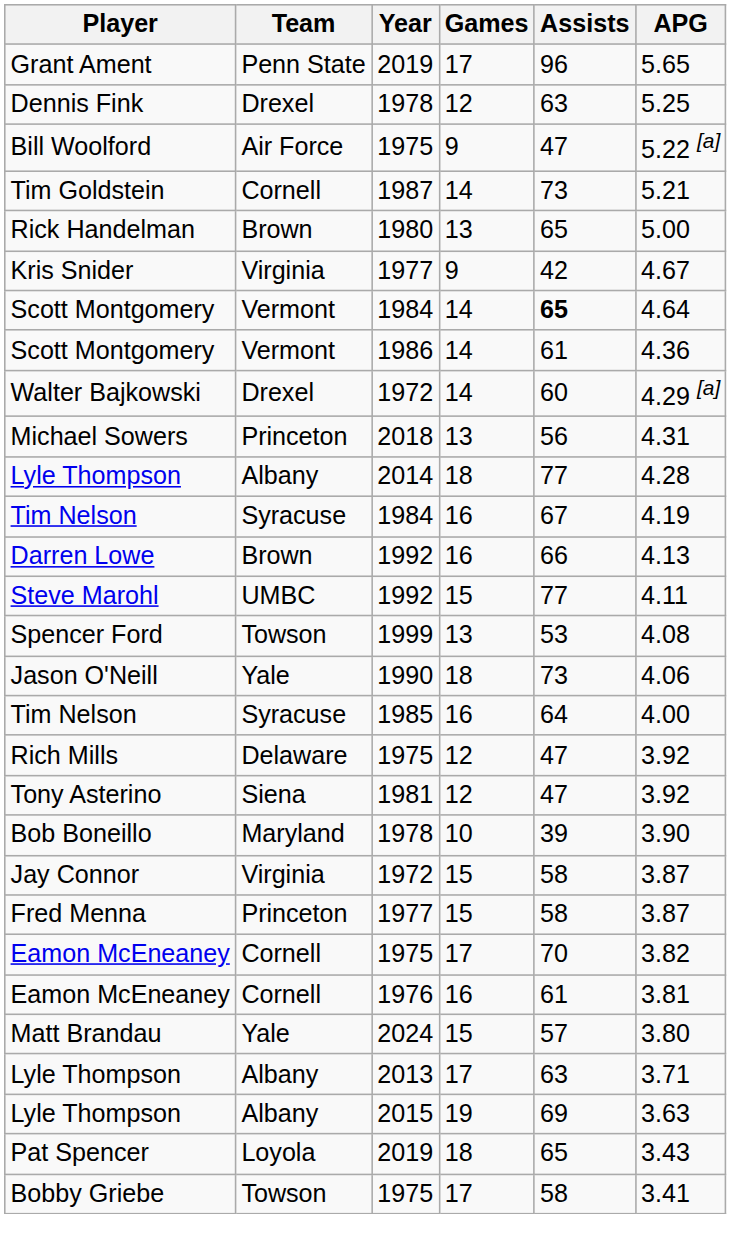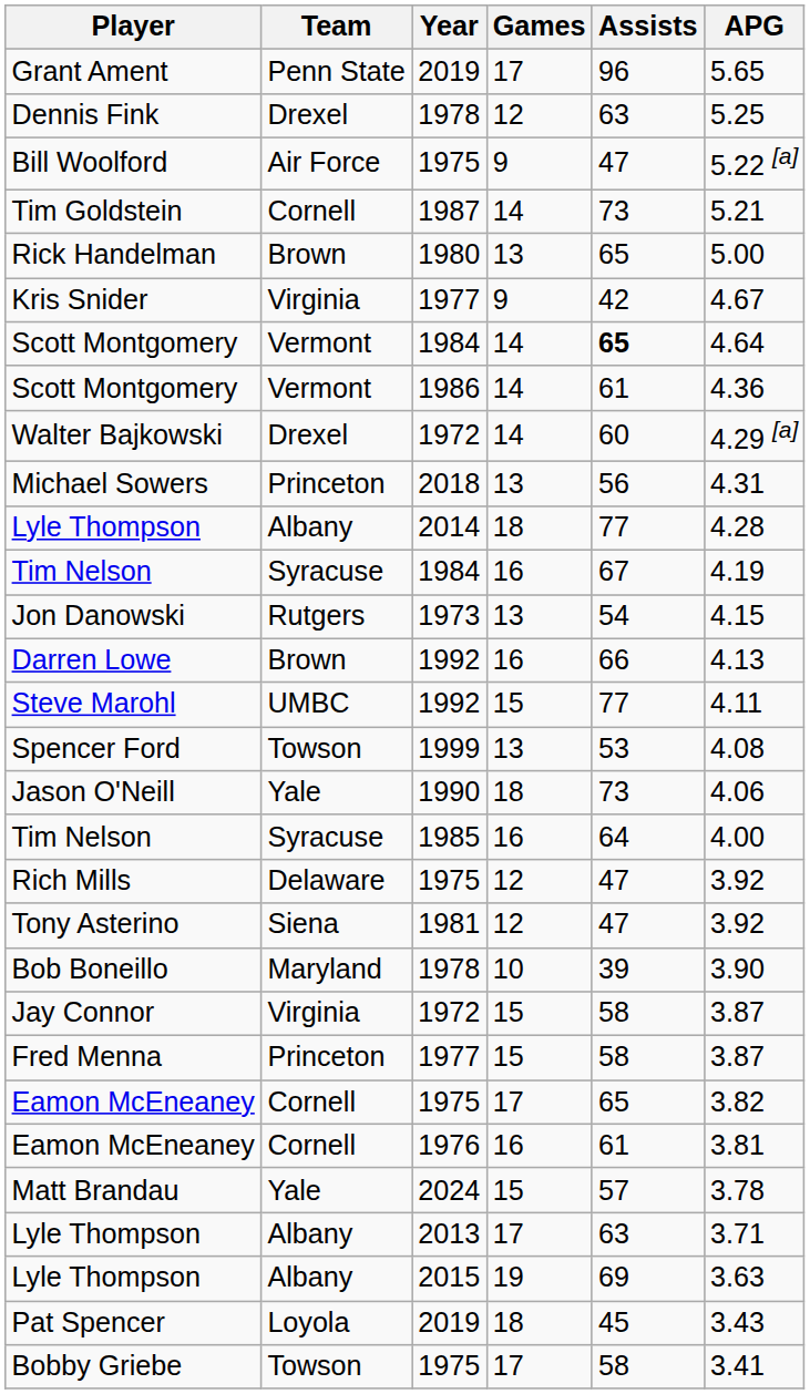 <table class="wikitable sortable">
 <tr>
 <th>Player</th>
 <th>Team</th>
 <th>Year</th>
 <th>Games</th>
 <th>Assists</th>
 <th>APG</th>
 </tr>
 <tr>
 <td>Grant Ament</td>
 <td>Penn State</td>
 <td>2019</td>
 <td>17</td>
 <td>96</td>
 <td>5.65</td>
 </tr>
 <tr>
 <td>Dennis Fink</td>
 <td>Drexel</td>
 <td>1978</td>
 <td>12</td>
 <td>63</td>
 <td>5.25</td>
 </tr>
 <tr>
 <td>Bill Woolford</td>
 <td>Air Force</td>
 <td>1975</td>
 <td>9</td>
 <td>47</td>
 <td>5.22 <sup><em>[a]</em></sup></td>
 </tr>
 <tr>
 <td>Tim Goldstein</td>
 <td>Cornell</td>
 <td>1987</td>
 <td>14</td>
 <td>73</td>
 <td>5.21</td>
 </tr>
 <tr>
 <td>Rick Handelman</td>
 <td>Brown</td>
 <td>1980</td>
 <td>13</td>
 <td>65</td>
 <td>5.00</td>
 </tr>
 <tr>
 <td>Kris Snider</td>
 <td>Virginia</td>
 <td>1977</td>
 <td>9</td>
 <td>42</td>
 <td>4.67</td>
 </tr>
 <tr>
 <td>Scott Montgomery</td>
 <td>Vermont</td>
 <td>1984</td>
 <td>14</td>
 <td><strong>65</strong></td>
 <td>4.64</td>
 </tr>
 <tr>
 <td>Scott Montgomery</td>
 <td>Vermont</td>
 <td>1986</td>
 <td>14</td>
 <td>61</td>
 <td>4.36</td>
 </tr>
 <tr>
 <td>Walter Bajkowski</td>
 <td>Drexel</td>
 <td>1972</td>
 <td>14</td>
 <td>60</td>
 <td>4.29 <sup><em>[a]</em></sup></td>
 </tr>
 <tr>
 <td>Michael Sowers</td>
 <td>Princeton</td>
 <td>2018</td>
 <td>13</td>
 <td>56</td>
 <td>4.31</td>
 </tr>
 <tr>
 <td><a href='#'>Lyle Thompson</a></td>
 <td>Albany</td>
 <td>2014</td>
 <td>18</td>
 <td>77</td>
 <td>4.28</td>
 </tr>
 <tr>
 <td><a href='#'>Tim Nelson</a></td>
 <td>Syracuse</td>
 <td>1984</td>
 <td>16</td>
 <td>67</td>
 <td>4.19</td>
 </tr>
 <tr>
+<td>Jon Danowski</td>
+<td>Rutgers</td>
+<td>1973</td>
+<td>13</td>
+<td>54</td>
+<td>4.15</td>
+</tr>
+<tr>
 <td><a href='#'>Darren Lowe</a></td>
 <td>Brown</td>
 <td>1992</td>
 <td>16</td>
 <td>66</td>
 <td>4.13</td>
 </tr>
 <tr>
 <td><a href='#'>Steve Marohl</a></td>
 <td>UMBC</td>
 <td>1992</td>
 <td>15</td>
 <td>77</td>
 <td>4.11</td>
 </tr>
 <tr>
 <td>Spencer Ford</td>
 <td>Towson</td>
 <td>1999</td>
 <td>13</td>
 <td>53</td>
 <td>4.08</td>
 </tr>
 <tr>
 <td>Jason O'Neill</td>
 <td>Yale</td>
 <td>1990</td>
 <td>18</td>
 <td>73</td>
 <td>4.06</td>
 </tr>
 <tr>
 <td>Tim Nelson</td>
 <td>Syracuse</td>
 <td>1985</td>
 <td>16</td>
 <td>64</td>
 <td>4.00</td>
 </tr>
 <tr>
 <td>Rich Mills</td>
 <td>Delaware</td>
 <td>1975</td>
 <td>12</td>
 <td>47</td>
 <td>3.92</td>
 </tr>
 <tr>
 <td>Tony Asterino</td>
 <td>Siena</td>
 <td>1981</td>
 <td>12</td>
 <td>47</td>
 <td>3.92</td>
 </tr>
 <tr>
 <td>Bob Boneillo</td>
 <td>Maryland</td>
 <td>1978</td>
 <td>10</td>
 <td>39</td>
 <td>3.90</td>
 </tr>
 <tr>
 <td>Jay Connor</td>
 <td>Virginia</td>
 <td>1972</td>
 <td>15</td>
 <td>58</td>
 <td>3.87</td>
 </tr>
 <tr>
 <td>Fred Menna</td>
 <td>Princeton</td>
 <td>1977</td>
 <td>15</td>
 <td>58</td>
 <td>3.87</td>
 </tr>
 <tr>
 <td><a href='#'>Eamon McEneaney</a></td>
 <td>Cornell</td>
 <td>1975</td>
 <td>17</td>
-<td>70</td>
+<td>65</td>
 <td>3.82</td>
 </tr>
 <tr>
 <td>Eamon McEneaney</td>
 <td>Cornell</td>
 <td>1976</td>
 <td>16</td>
 <td>61</td>
 <td>3.81</td>
 </tr>
 <tr>
 <td>Matt Brandau</td>
 <td>Yale</td>
 <td>2024</td>
 <td>15</td>
 <td>57</td>
-<td>3.80</td>
+<td>3.78</td>
 </tr>
 <tr>
 <td>Lyle Thompson</td>
 <td>Albany</td>
 <td>2013</td>
 <td>17</td>
 <td>63</td>
 <td>3.71</td>
 </tr>
 <tr>
 <td>Lyle Thompson</td>
 <td>Albany</td>
 <td>2015</td>
 <td>19</td>
 <td>69</td>
 <td>3.63</td>
 </tr>
 <tr>
 <td>Pat Spencer</td>
 <td>Loyola</td>
 <td>2019</td>
 <td>18</td>
-<td>65</td>
+<td>45</td>
 <td>3.43</td>
 </tr>
 <tr>
 <td>Bobby Griebe</td>
 <td>Towson</td>
 <td>1975</td>
 <td>17</td>
 <td>58</td>
 <td>3.41</td>
 </tr>
 </table>
